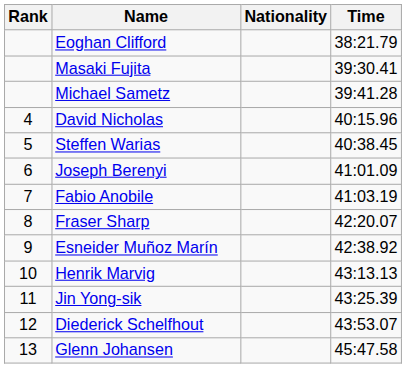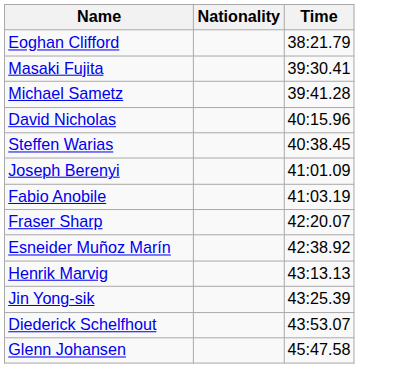 <table class="wikitable sortable" style="text-align:center">
 <tr>
-<th width=20>Rank</th>
 <th width=180>Name</th>
 <th>Nationality</th>
 <th>Time</th>
 </tr>
 <tr>
-<td></td>
 <td align=left><a href='#'>Eoghan Clifford</a></td>
 <td align=left></td>
 <td>38:21.79</td>
 </tr>
 <tr>
-<td></td>
 <td align=left><a href='#'>Masaki Fujita</a></td>
 <td align=left></td>
 <td>39:30.41</td>
 </tr>
 <tr>
-<td></td>
 <td align=left><a href='#'>Michael Sametz</a></td>
 <td align=left></td>
 <td>39:41.28</td>
 </tr>
 <tr>
-<td>4</td>
 <td align=left><a href='#'>David Nicholas</a></td>
 <td align=left></td>
 <td>40:15.96</td>
 </tr>
 <tr>
-<td>5</td>
 <td align=left><a href='#'>Steffen Warias</a></td>
 <td align=left></td>
 <td>40:38.45</td>
 </tr>
 <tr>
-<td>6</td>
 <td align=left><a href='#'>Joseph Berenyi</a></td>
 <td align=left></td>
 <td>41:01.09</td>
 </tr>
 <tr>
-<td>7</td>
 <td align=left><a href='#'>Fabio Anobile</a></td>
 <td align=left></td>
 <td>41:03.19</td>
 </tr>
 <tr>
-<td>8</td>
 <td align=left><a href='#'>Fraser Sharp</a></td>
 <td align=left></td>
 <td>42:20.07</td>
 </tr>
 <tr>
-<td>9</td>
 <td align=left><a href='#'>Esneider Muñoz Marín</a></td>
 <td align=left></td>
 <td>42:38.92</td>
 </tr>
 <tr>
-<td>10</td>
 <td align=left><a href='#'>Henrik Marvig</a></td>
 <td align=left></td>
 <td>43:13.13</td>
 </tr>
 <tr>
-<td>11</td>
 <td align=left><a href='#'>Jin Yong-sik</a></td>
 <td align=left></td>
 <td>43:25.39</td>
 </tr>
 <tr>
-<td>12</td>
 <td align=left><a href='#'>Diederick Schelfhout</a></td>
 <td align=left></td>
 <td>43:53.07</td>
 </tr>
 <tr>
-<td>13</td>
 <td align=left><a href='#'>Glenn Johansen</a></td>
 <td align=left></td>
 <td>45:47.58</td>
 </tr>
 </table>
